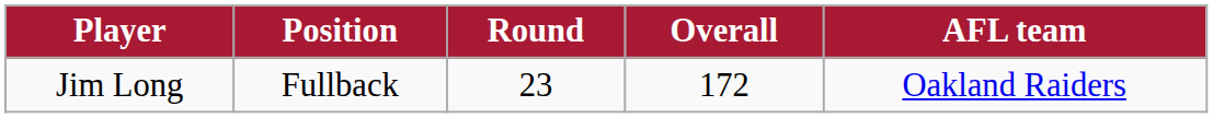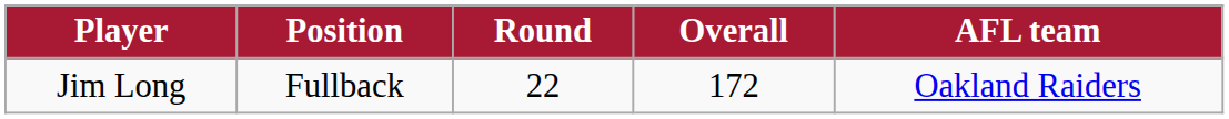 <table class="wikitable" width="65%">
 <tr align="center"  style="background:#A81933;color:#FFFFFF;">
 <td><strong>Player</strong></td>
 <td><strong>Position</strong></td>
 <td><strong>Round</strong></td>
 <td><strong>Overall</strong></td>
 <td><strong>AFL team</strong></td>
 </tr>
 <tr align="center" bgcolor="">
 <td>Jim Long</td>
 <td>Fullback</td>
-<td>23</td>
+<td>22</td>
 <td>172</td>
 <td><a href='#'>Oakland Raiders</a></td>
 </tr>
 </table>
